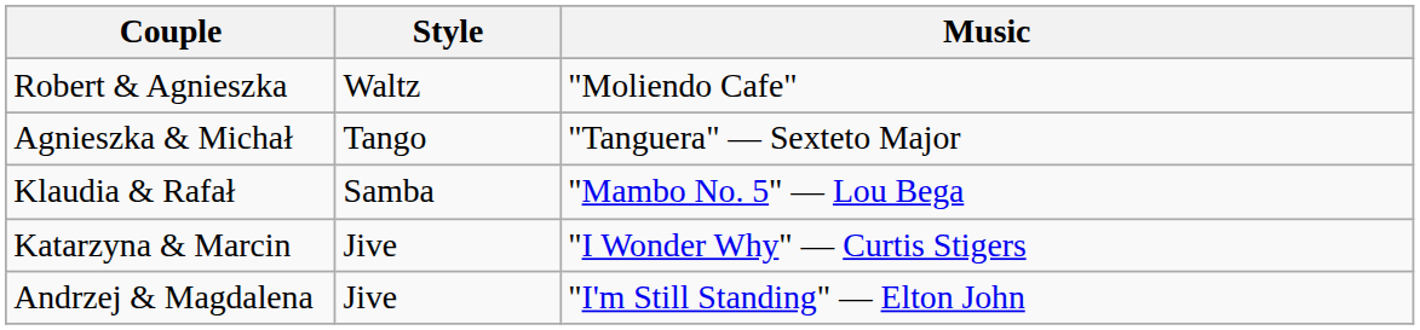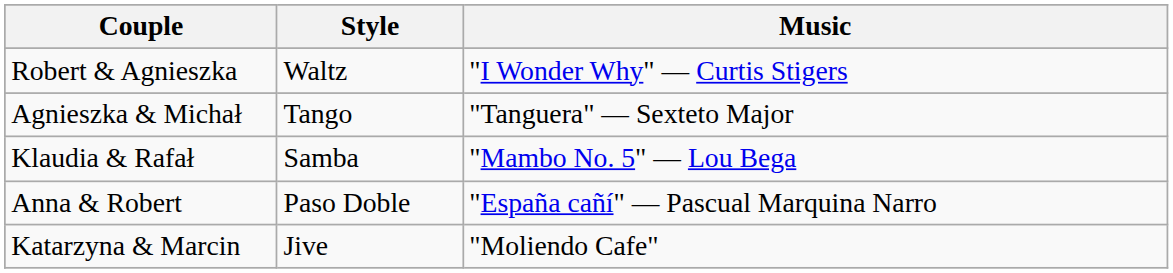 <table class="wikitable">
 <tr>
 <th width="150">Couple</th>
 <th width="100">Style</th>
 <th width="400">Music</th>
 </tr>
 <tr>
 <td>Robert & Agnieszka</td>
 <td>Waltz</td>
-<td>"Moliendo Cafe"</td>
+<td>"<a href='#'>I Wonder Why</a>" — <a href='#'>Curtis Stigers</a></td>
 </tr>
 <tr>
 <td>Agnieszka & Michał</td>
 <td>Tango</td>
 <td>"Tanguera" — Sexteto Major</td>
 </tr>
 <tr>
 <td>Klaudia & Rafał</td>
 <td>Samba</td>
 <td>"<a href='#'>Mambo No. 5</a>" — <a href='#'>Lou Bega</a></td>
 </tr>
 <tr>
+<td>Anna & Robert</td>
+<td>Paso Doble</td>
+<td>"<a href='#'>España cañí</a>" — Pascual Marquina Narro</td>
+</tr>
+<tr>
 <td>Katarzyna & Marcin</td>
 <td>Jive</td>
-<td>"<a href='#'>I Wonder Why</a>" — <a href='#'>Curtis Stigers</a></td>
-</tr>
-<tr>
-<td>Andrzej & Magdalena</td>
-<td>Jive</td>
-<td>"<a href='#'>I'm Still Standing</a>" — <a href='#'>Elton John</a></td>
+<td>"Moliendo Cafe"</td>
 </tr>
 </table>
